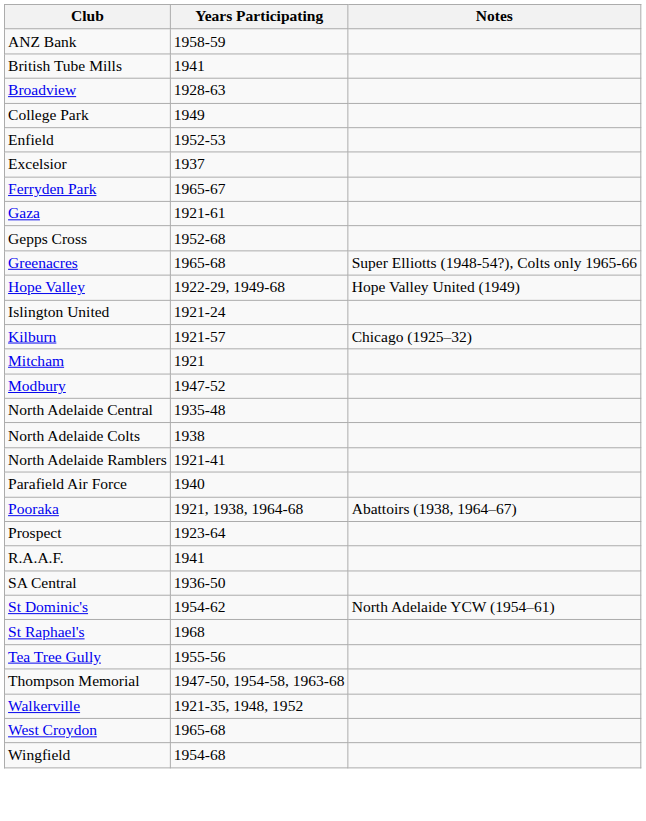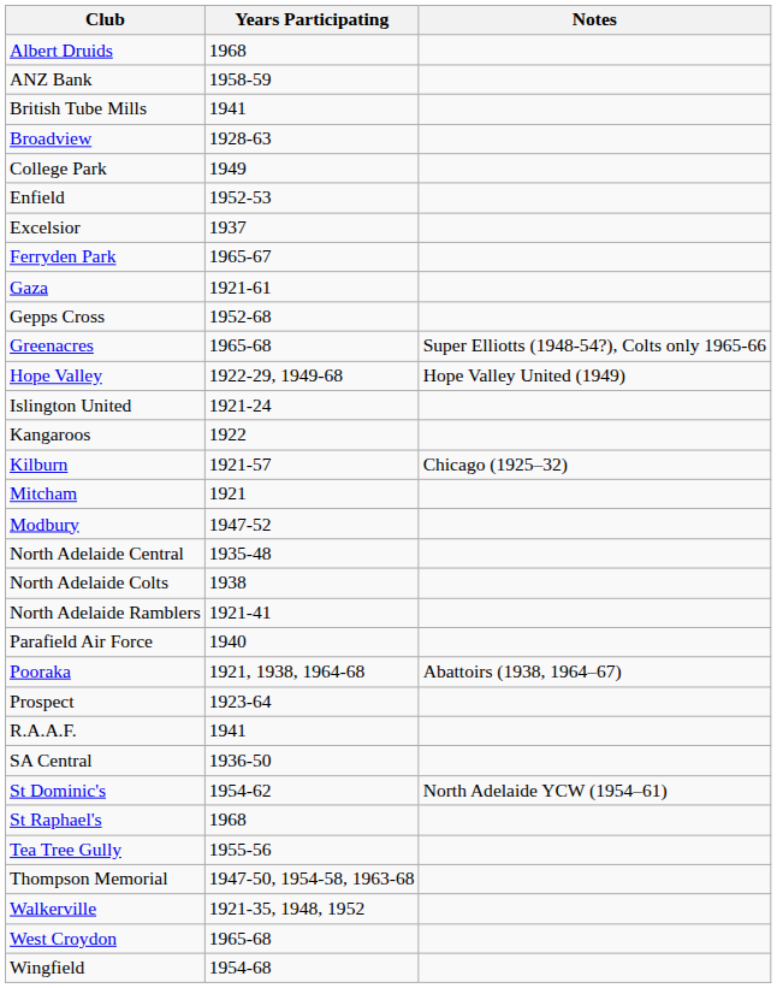 <table class="wikitable">
 <tr>
 <th>Club</th>
 <th>Years Participating</th>
 <th>Notes</th>
+</tr>
+<tr>
+<td><a href='#'>Albert Druids</a></td>
+<td>1968</td>
+<td></td>
 </tr>
 <tr>
 <td>ANZ Bank</td>
 <td>1958-59 </td>
 <td></td>
 </tr>
 <tr>
 <td>British Tube Mills</td>
 <td>1941</td>
 <td></td>
 </tr>
 <tr>
 <td><a href='#'>Broadview</a></td>
 <td>1928-63 </td>
 <td></td>
 </tr>
 <tr>
 <td>College Park</td>
 <td>1949</td>
 <td></td>
 </tr>
 <tr>
 <td>Enfield</td>
 <td>1952-53</td>
 <td></td>
 </tr>
 <tr>
 <td>Excelsior</td>
 <td>1937</td>
 <td></td>
 </tr>
 <tr>
 <td><a href='#'>Ferryden Park</a></td>
 <td>1965-67 </td>
 <td></td>
 </tr>
 <tr>
 <td><a href='#'>Gaza</a></td>
 <td>1921-61 </td>
 <td></td>
 </tr>
 <tr>
 <td>Gepps Cross</td>
 <td>1952-68</td>
 <td></td>
 </tr>
 <tr>
 <td><a href='#'>Greenacres</a></td>
 <td>1965-68</td>
 <td>Super Elliotts (1948-54?), Colts only 1965-66</td>
 </tr>
 <tr>
 <td><a href='#'>Hope Valley</a></td>
 <td>1922-29, 1949-68</td>
 <td>Hope Valley United (1949)</td>
 </tr>
 <tr>
 <td>Islington United</td>
 <td>1921-24 </td>
+<td></td>
+</tr>
+<tr>
+<td>Kangaroos</td>
+<td>1922</td>
 <td></td>
 </tr>
 <tr>
 <td><a href='#'>Kilburn</a></td>
 <td>1921-57 </td>
 <td>Chicago (1925–32)</td>
 </tr>
 <tr>
 <td><a href='#'>Mitcham</a></td>
 <td>1921 </td>
 <td></td>
 </tr>
 <tr>
 <td><a href='#'>Modbury</a></td>
 <td>1947-52</td>
 <td></td>
 </tr>
 <tr>
 <td>North Adelaide Central</td>
 <td>1935-48</td>
 <td></td>
 </tr>
 <tr>
 <td>North Adelaide Colts</td>
 <td>1938</td>
 <td></td>
 </tr>
 <tr>
 <td>North Adelaide Ramblers</td>
 <td>1921-41 </td>
 <td></td>
 </tr>
 <tr>
 <td>Parafield Air Force</td>
 <td>1940</td>
 <td></td>
 </tr>
 <tr>
 <td><a href='#'>Pooraka</a></td>
 <td>1921, 1938, 1964-68</td>
 <td>Abattoirs (1938, 1964–67)</td>
 </tr>
 <tr>
 <td>Prospect</td>
 <td>1923-64 </td>
 <td></td>
 </tr>
 <tr>
 <td>R.A.A.F.</td>
 <td>1941</td>
 <td></td>
 </tr>
 <tr>
 <td>SA Central</td>
 <td>1936-50</td>
 <td></td>
 </tr>
 <tr>
 <td><a href='#'>St Dominic's</a></td>
 <td>1954-62 </td>
 <td>North Adelaide YCW (1954–61) </td>
 </tr>
 <tr>
 <td><a href='#'>St Raphael's</a></td>
 <td>1968</td>
 <td></td>
 </tr>
 <tr>
 <td><a href='#'>Tea Tree Gully</a></td>
 <td>1955-56</td>
 <td></td>
 </tr>
 <tr>
 <td>Thompson Memorial</td>
 <td>1947-50, 1954-58, 1963-68</td>
 <td></td>
 </tr>
 <tr>
 <td><a href='#'>Walkerville</a></td>
 <td>1921-35, 1948, 1952</td>
 <td></td>
 </tr>
 <tr>
 <td><a href='#'>West Croydon</a></td>
 <td>1965-68</td>
 <td></td>
 </tr>
 <tr>
 <td>Wingfield</td>
 <td>1954-68</td>
 <td></td>
 </tr>
 </table>
